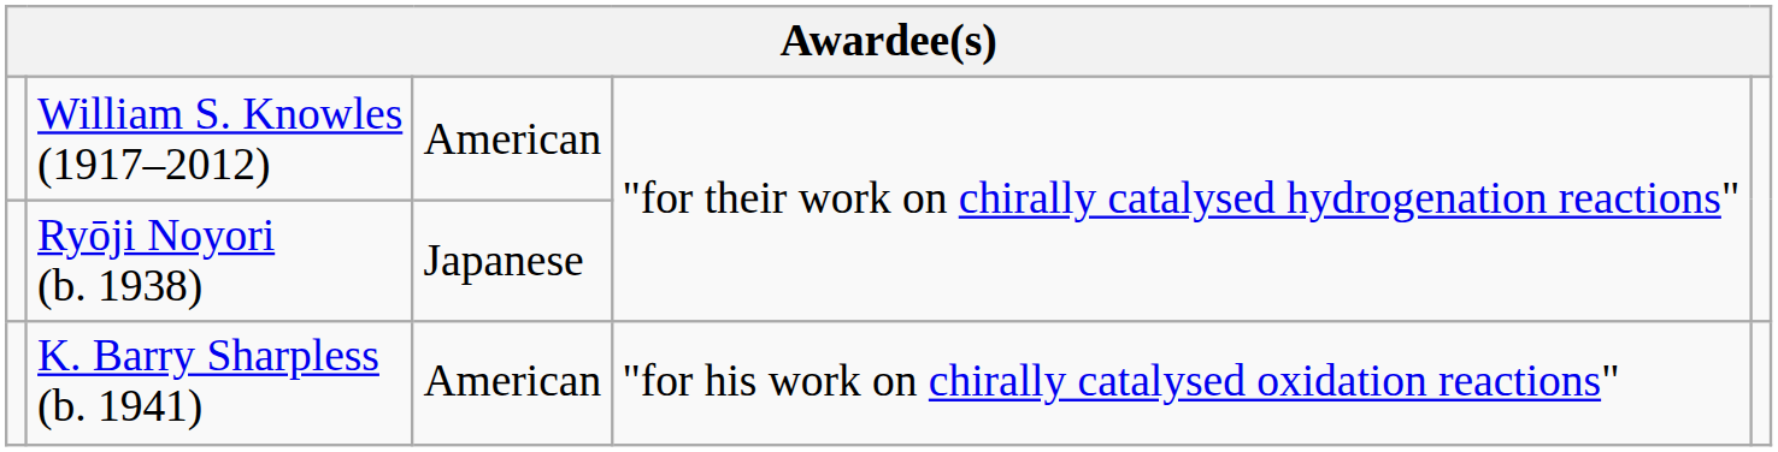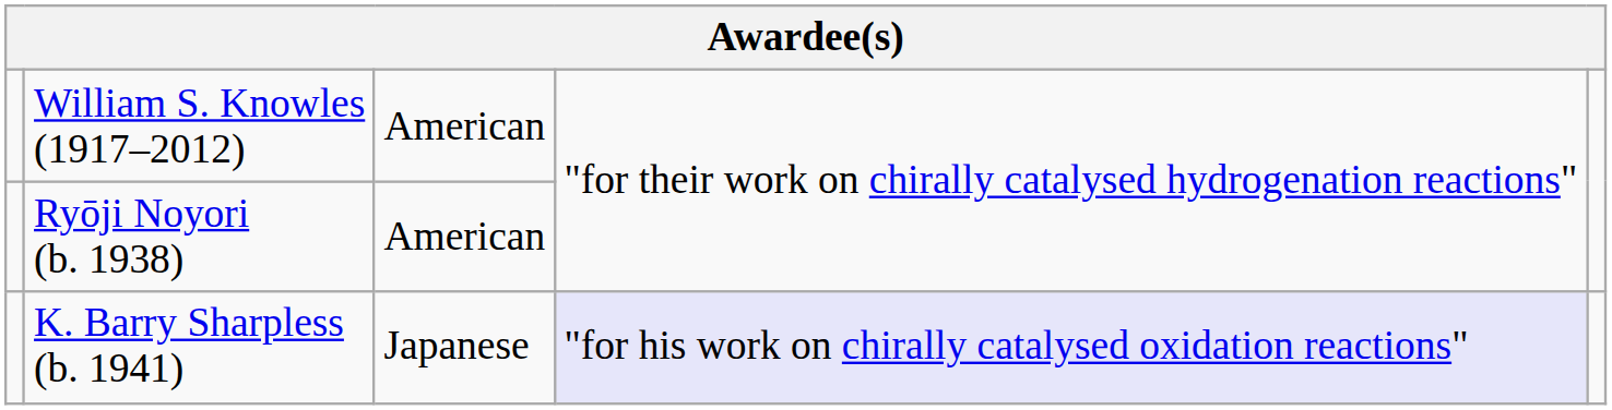 <table class="wikitable">
 <tr>
 <th colspan="5">Awardee(s)</th>
 </tr>
 <tr>
 <td></td>
 <td><a href='#'>William S. Knowles</a><br>(1917–2012)</td>
 <td> American</td>
 <td rowspan="2">"for their work on <a href='#'>chirally catalysed hydrogenation reactions</a>"</td>
 <td rowspan="2"></td>
 </tr>
 <tr>
 <td></td>
 <td><a href='#'>Ryōji Noyori</a><br>(b. 1938)</td>
-<td> Japanese</td>
+<td> American</td>
 </tr>
 <tr>
 <td></td>
 <td><a href='#'>K. Barry Sharpless</a><br>(b. 1941)</td>
-<td> American</td>
-<td>"for his work on <a href='#'>chirally catalysed oxidation reactions</a>"</td>
+<td> Japanese</td>
+<td style="background: lavender;">"for his work on <a href='#'>chirally catalysed oxidation reactions</a>"</td>
 <td></td>
 </tr>
 </table>
